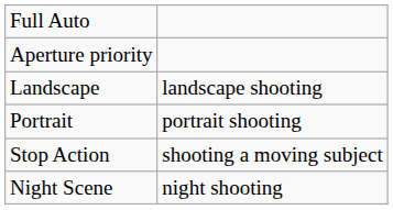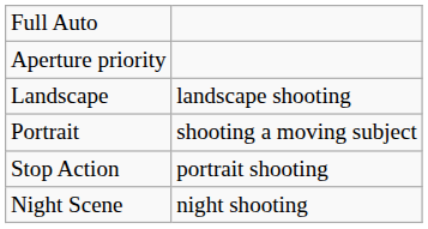 <table class="wikitable">
 <tr>
 <td>Full Auto</td>
 <td></td>
 </tr>
 <tr>
 <td>Aperture priority</td>
 <td></td>
 </tr>
 <tr>
 <td>Landscape</td>
 <td>landscape shooting</td>
 </tr>
 <tr>
 <td>Portrait</td>
-<td>portrait shooting</td>
+<td>shooting a moving subject</td>
 </tr>
 <tr>
 <td>Stop Action</td>
-<td>shooting a moving subject</td>
+<td>portrait shooting</td>
 </tr>
 <tr>
 <td>Night Scene</td>
 <td>night shooting</td>
 </tr>
 </table>
